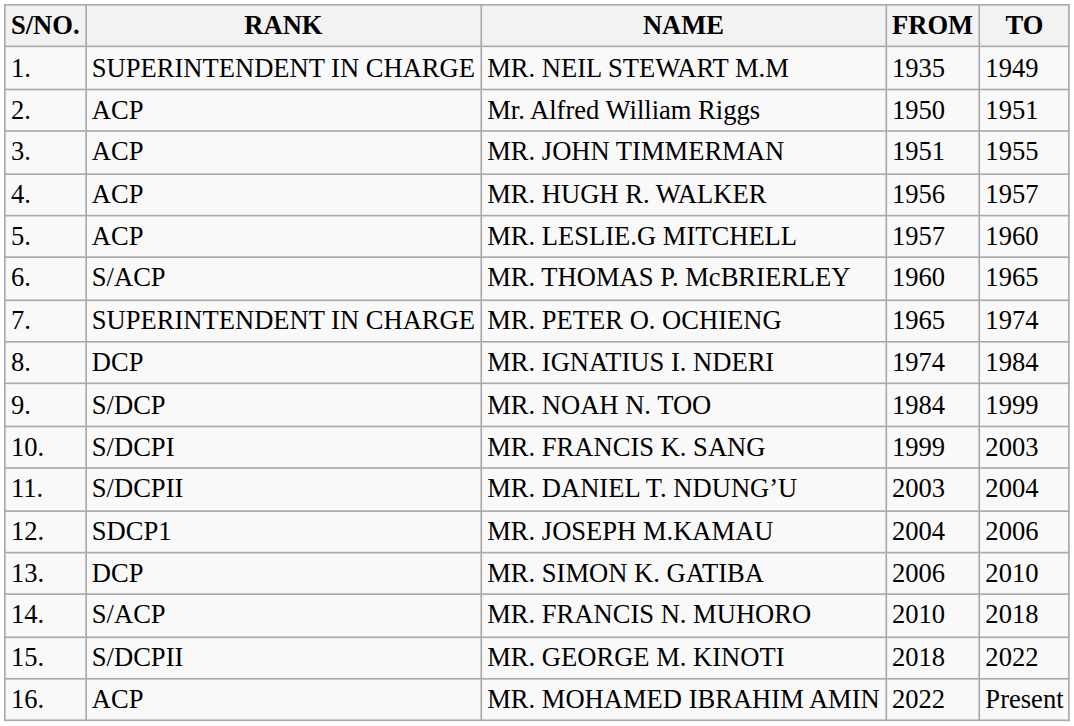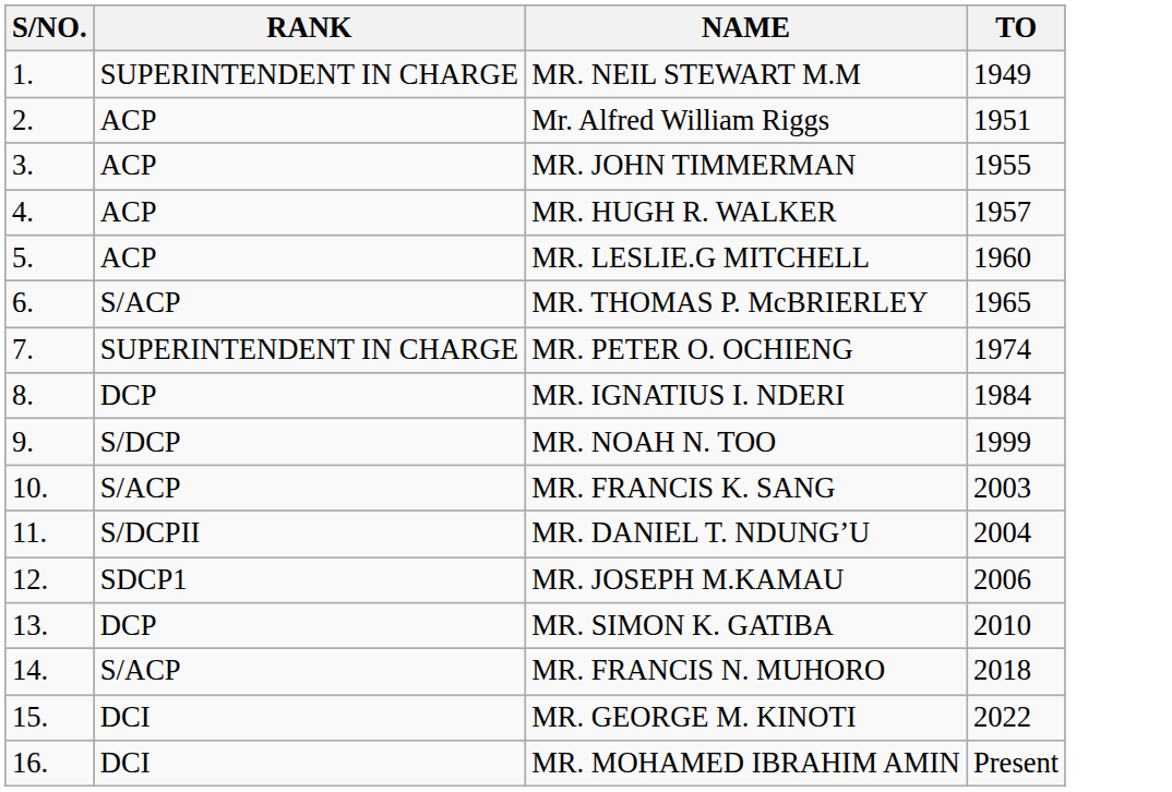 <table class="wikitable">
 <tr>
 <th>S/NO.</th>
 <th>RANK</th>
 <th>NAME</th>
-<th>FROM</th>
 <th>TO</th>
 </tr>
 <tr>
 <td>1.</td>
 <td>SUPERINTENDENT IN CHARGE</td>
 <td>MR. NEIL STEWART M.M</td>
-<td>1935</td>
 <td>1949</td>
 </tr>
 <tr>
 <td>2.</td>
 <td>ACP</td>
 <td>Mr. Alfred William Riggs</td>
-<td>1950</td>
 <td>1951</td>
 </tr>
 <tr>
 <td>3.</td>
 <td>ACP</td>
 <td>MR. JOHN TIMMERMAN</td>
-<td>1951</td>
 <td>1955</td>
 </tr>
 <tr>
 <td>4.</td>
 <td>ACP</td>
 <td>MR. HUGH R. WALKER</td>
-<td>1956</td>
 <td>1957</td>
 </tr>
 <tr>
 <td>5.</td>
 <td>ACP</td>
 <td>MR. LESLIE.G MITCHELL</td>
-<td>1957</td>
 <td>1960</td>
 </tr>
 <tr>
 <td>6.</td>
 <td>S/ACP</td>
 <td>MR. THOMAS P. McBRIERLEY</td>
-<td>1960</td>
 <td>1965</td>
 </tr>
 <tr>
 <td>7.</td>
 <td>SUPERINTENDENT IN CHARGE</td>
 <td>MR. PETER O. OCHIENG</td>
-<td>1965</td>
 <td>1974</td>
 </tr>
 <tr>
 <td>8.</td>
 <td>DCP</td>
 <td>MR. IGNATIUS I. NDERI</td>
-<td>1974</td>
 <td>1984</td>
 </tr>
 <tr>
 <td>9.</td>
 <td>S/DCP</td>
 <td>MR. NOAH N. TOO</td>
-<td>1984</td>
 <td>1999</td>
 </tr>
 <tr>
 <td>10.</td>
-<td>S/DCPI</td>
+<td>S/ACP</td>
 <td>MR. FRANCIS K. SANG</td>
-<td>1999</td>
 <td>2003</td>
 </tr>
 <tr>
 <td>11.</td>
 <td>S/DCPII</td>
 <td>MR. DANIEL T. NDUNG’U</td>
-<td>2003</td>
 <td>2004</td>
 </tr>
 <tr>
 <td>12.</td>
 <td>SDCP1</td>
 <td>MR. JOSEPH M.KAMAU</td>
-<td>2004</td>
 <td>2006</td>
 </tr>
 <tr>
 <td>13.</td>
 <td>DCP</td>
 <td>MR. SIMON K. GATIBA</td>
-<td>2006</td>
 <td>2010</td>
 </tr>
 <tr>
 <td>14.</td>
 <td>S/ACP</td>
 <td>MR. FRANCIS N. MUHORO</td>
-<td>2010</td>
 <td>2018</td>
 </tr>
 <tr>
 <td>15.</td>
-<td>S/DCPII</td>
+<td>DCI</td>
 <td>MR. GEORGE M. KINOTI</td>
-<td>2018</td>
 <td>2022</td>
 </tr>
 <tr>
 <td>16.</td>
-<td>ACP</td>
+<td>DCI</td>
 <td>MR. MOHAMED IBRAHIM AMIN</td>
-<td>2022</td>
 <td>Present</td>
 </tr>
 </table>
